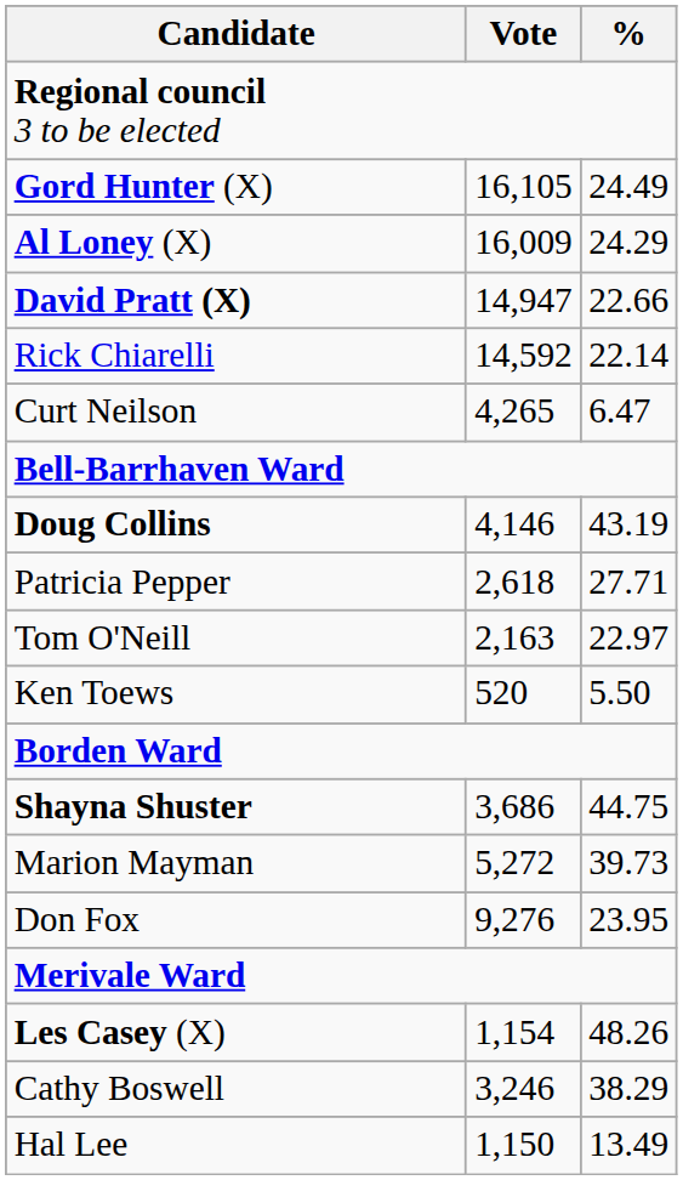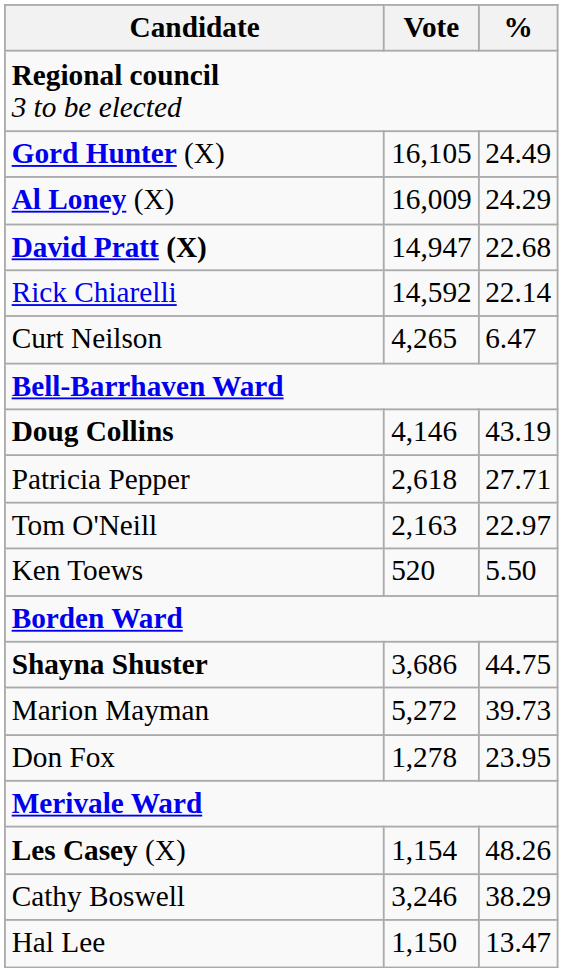 <table class="wikitable">
 <tr>
 <th bgcolor="#DDDDFF" width="200px">Candidate</th>
 <th bgcolor="#DDDDFF">Vote</th>
 <th bgcolor="#DDDDFF">%</th>
 </tr>
 <tr>
 <td colspan="4"><strong>Regional council</strong> <br> <em>3 to be elected</em></td>
 </tr>
 <tr>
 <td><strong><a href='#'>Gord Hunter</a></strong> (X)</td>
 <td>16,105</td>
 <td>24.49</td>
 </tr>
 <tr>
 <td><strong><a href='#'>Al Loney</a></strong> (X)</td>
 <td>16,009</td>
 <td>24.29</td>
 </tr>
 <tr>
 <td><strong><a href='#'>David Pratt</a> (X)</strong></td>
 <td>14,947</td>
-<td>22.66</td>
+<td>22.68</td>
 </tr>
 <tr>
 <td><a href='#'>Rick Chiarelli</a></td>
 <td>14,592</td>
 <td>22.14</td>
 </tr>
 <tr>
 <td>Curt Neilson</td>
 <td>4,265</td>
 <td>6.47</td>
 </tr>
 <tr>
 <td colspan="4"><strong><a href='#'>Bell-Barrhaven Ward</a></strong></td>
 </tr>
 <tr>
 <td><strong>Doug Collins</strong></td>
 <td>4,146</td>
 <td>43.19</td>
 </tr>
 <tr>
 <td>Patricia Pepper</td>
 <td>2,618</td>
 <td>27.71</td>
 </tr>
 <tr>
 <td>Tom O'Neill</td>
 <td>2,163</td>
 <td>22.97</td>
 </tr>
 <tr>
 <td>Ken Toews</td>
 <td>520</td>
 <td>5.50</td>
 </tr>
 <tr>
 <td colspan="4"><strong><a href='#'>Borden Ward</a></strong></td>
 </tr>
 <tr>
 <td><strong>Shayna Shuster</strong></td>
 <td>3,686</td>
 <td>44.75</td>
 </tr>
 <tr>
 <td>Marion Mayman</td>
 <td>5,272</td>
 <td>39.73</td>
 </tr>
 <tr>
 <td>Don Fox</td>
-<td>9,276</td>
+<td>1,278</td>
 <td>23.95</td>
 </tr>
 <tr>
 <td colspan="4"><strong><a href='#'>Merivale Ward</a></strong></td>
 </tr>
 <tr>
 <td><strong>Les Casey</strong> (X)</td>
 <td>1,154</td>
 <td>48.26</td>
 </tr>
 <tr>
 <td>Cathy Boswell</td>
 <td>3,246</td>
 <td>38.29</td>
 </tr>
 <tr>
 <td>Hal Lee</td>
 <td>1,150</td>
-<td>13.49</td>
+<td>13.47</td>
 </tr>
 </table>
